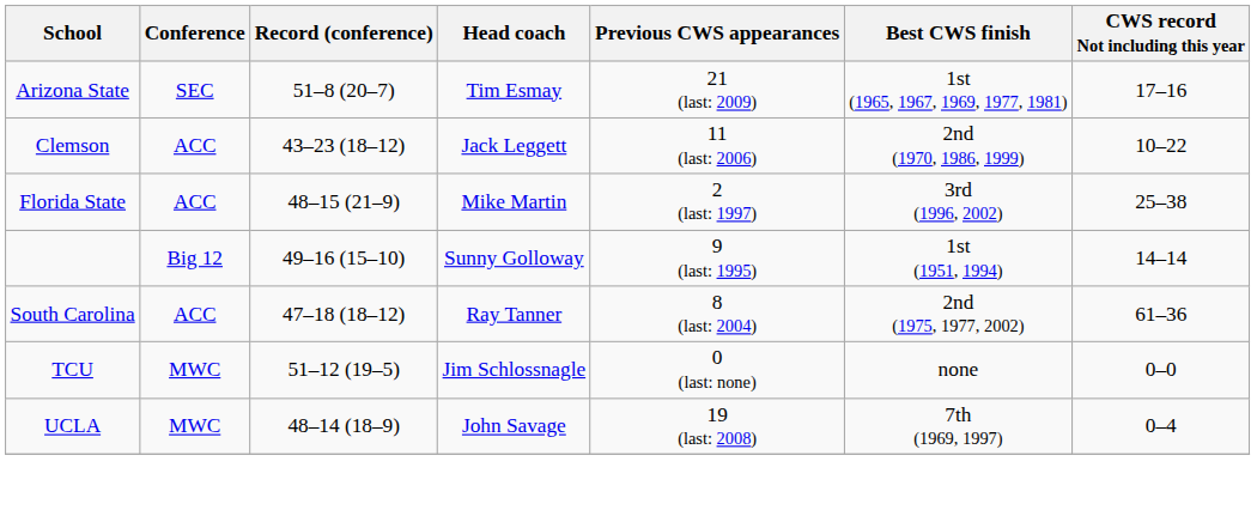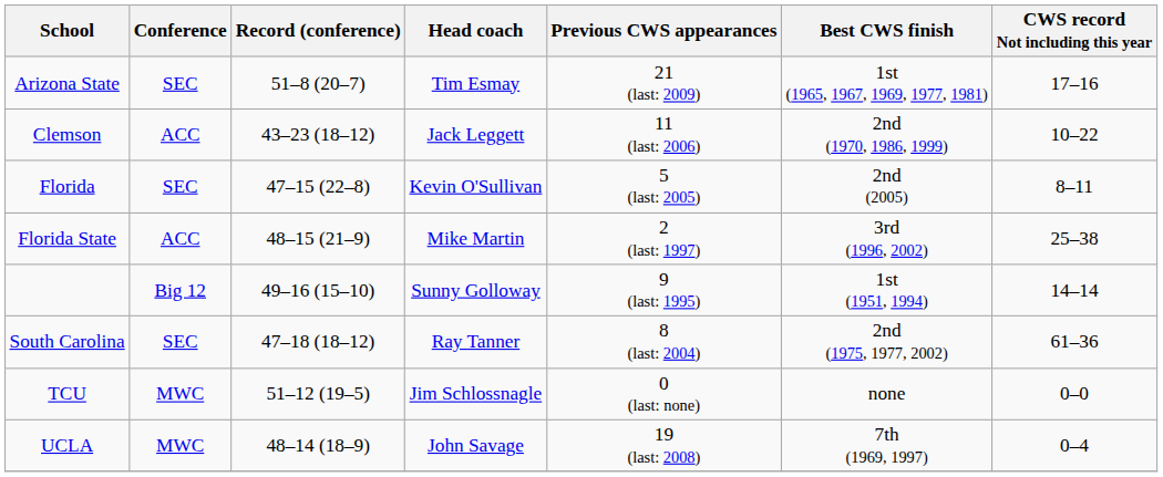 <table class="wikitable">
 <tr>
 <th>School</th>
 <th>Conference</th>
 <th>Record (conference)</th>
 <th>Head coach</th>
 <th>Previous CWS appearances</th>
 <th>Best CWS finish</th>
 <th>CWS record<br><small>Not including this year</small></th>
 </tr>
 <tr align=center>
 <td><a href='#'>Arizona State</a></td>
 <td><a href='#'>SEC</a></td>
 <td>51–8 (20–7)</td>
 <td><a href='#'>Tim Esmay</a></td>
 <td>21 <br><small>(last: <a href='#'>2009</a>)</small></td>
 <td>1st <br><small> (<a href='#'>1965</a>, <a href='#'>1967</a>, <a href='#'>1969</a>, <a href='#'>1977</a>, <a href='#'>1981</a>)</small></td>
 <td>17–16</td>
 </tr>
 <tr align=center>
 <td><a href='#'>Clemson</a></td>
 <td><a href='#'>ACC</a></td>
 <td>43–23 (18–12)</td>
 <td><a href='#'>Jack Leggett</a></td>
 <td>11<br><small>(last: <a href='#'>2006</a>)</small></td>
 <td>2nd<br><small>(<a href='#'>1970</a>, <a href='#'>1986</a>, <a href='#'>1999</a>)</small></td>
 <td>10–22</td>
 </tr>
 <tr align=center>
+<td><a href='#'>Florida</a></td>
+<td><a href='#'>SEC</a></td>
+<td>47–15 (22–8)</td>
+<td><a href='#'>Kevin O'Sullivan</a></td>
+<td>5<br><small>(last: <a href='#'>2005</a>)</small></td>
+<td>2nd <br><small> (2005)</small></td>
+<td>8–11</td>
+</tr>
+<tr align=center>
 <td><a href='#'>Florida State</a></td>
 <td><a href='#'>ACC</a></td>
 <td>48–15 (21–9)</td>
 <td><a href='#'>Mike Martin</a></td>
 <td>2<br><small>(last: <a href='#'>1997</a>)</small></td>
 <td>3rd<br><small>(<a href='#'>1996</a>, <a href='#'>2002</a>)</small></td>
 <td>25–38</td>
 </tr>
 <tr align=center>
 <td></td>
 <td><a href='#'>Big 12</a></td>
 <td>49–16 (15–10)</td>
 <td><a href='#'>Sunny Golloway</a></td>
 <td>9<br><small>(last: <a href='#'>1995</a>)</small></td>
 <td>1st<br><small> (<a href='#'>1951</a>, <a href='#'>1994</a>)</small></td>
 <td>14–14</td>
 </tr>
 <tr align=center>
 <td><a href='#'>South Carolina</a></td>
-<td><a href='#'>ACC</a></td>
+<td><a href='#'>SEC</a></td>
 <td>47–18 (18–12)</td>
 <td><a href='#'>Ray Tanner</a></td>
 <td>8<br><small>(last: <a href='#'>2004</a>)</small></td>
 <td>2nd<br><small>(<a href='#'>1975</a>, 1977, 2002)</small></td>
 <td>61–36</td>
 </tr>
 <tr align=center>
 <td><a href='#'>TCU</a></td>
 <td><a href='#'>MWC</a></td>
 <td>51–12 (19–5)</td>
 <td><a href='#'>Jim Schlossnagle</a></td>
 <td>0<br><small>(last: none)</small></td>
 <td>none</td>
 <td>0–0</td>
 </tr>
 <tr align=center>
 <td><a href='#'>UCLA</a></td>
 <td><a href='#'>MWC</a></td>
 <td>48–14 (18–9)</td>
 <td><a href='#'>John Savage</a></td>
 <td>19<br><small>(last: <a href='#'>2008</a>)</small></td>
 <td>7th<br><small> (1969, 1997)</small></td>
 <td>0–4</td>
 </tr>
 <tr align=center>
 </tr>
 </table>
